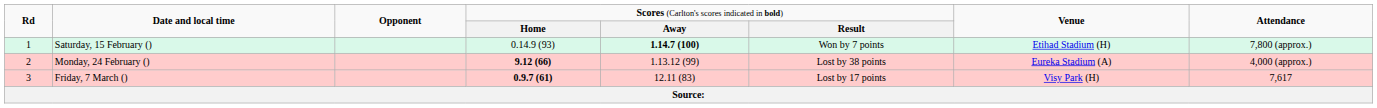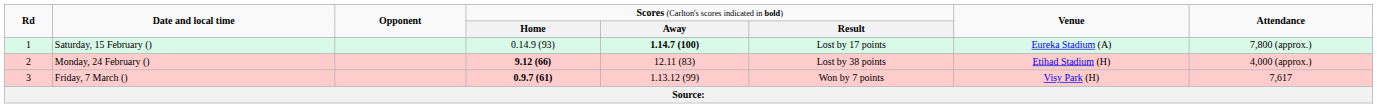 <table class="wikitable" style="font-size:90%; text-align:center; width: 100%; margin-left: auto; margin-right: auto;">
 <tr>
 <td rowspan=2><strong>Rd</strong></td>
 <td rowspan=2><strong>Date and local time</strong></td>
 <td rowspan=2><strong>Opponent</strong></td>
 <td colspan=3><strong>Scores</strong> <small>(Carlton's scores indicated in <strong>bold</strong>)</small></td>
 <td rowspan=2><strong>Venue</strong></td>
 <td rowspan=2><strong>Attendance</strong></td>
 </tr>
 <tr>
 <th>Home</th>
 <th>Away</th>
 <th>Result</th>
 </tr>
 <tr style="background:#d9f9e9;">
 <td>1</td>
 <td align=left>Saturday, 15 February ()</td>
 <td align=left></td>
 <td>0.14.9 (93)</td>
 <td><strong>1.14.7 (100)</strong></td>
-<td>Won by 7 points</td>
-<td><a href='#'>Etihad Stadium</a> (H)</td>
+<td>Lost by 17 points</td>
+<td><a href='#'>Eureka Stadium</a> (A)</td>
 <td>7,800 (approx.)</td>
 </tr>
 <tr style="background:#fcc;">
 <td>2</td>
 <td align=left>Monday, 24 February ()</td>
 <td align=left></td>
 <td><strong>9.12 (66)</strong></td>
-<td>1.13.12 (99)</td>
+<td>12.11 (83)</td>
 <td>Lost by 38 points</td>
-<td><a href='#'>Eureka Stadium</a> (A)</td>
+<td><a href='#'>Etihad Stadium</a> (H)</td>
 <td>4,000 (approx.)</td>
 </tr>
 <tr style="background:#fcc;">
 <td>3</td>
 <td align=left>Friday, 7 March ()</td>
 <td align=left></td>
 <td><strong>0.9.7 (61)</strong></td>
-<td>12.11 (83)</td>
-<td>Lost by 17 points</td>
+<td>1.13.12 (99)</td>
+<td>Won by 7 points</td>
 <td><a href='#'>Visy Park</a> (H)</td>
 <td>7,617</td>
 </tr>
 <tr>
 <th colspan=8>Source:</th>
 </tr>
 </table>
